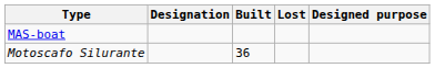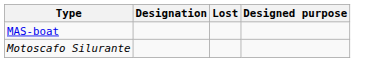 <table class="wikitable">
 <tr>
 <th>Type</th>
 <th>Designation</th>
-<th>Built</th>
 <th>Lost</th>
 <th>Designed purpose</th>
 </tr>
 <tr>
 <td><a href='#'>MAS-boat</a></td>
 <td></td>
 <td></td>
 <td></td>
-<td></td>
 </tr>
 <tr>
 <td><em>Motoscafo Silurante</em></td>
 <td></td>
-<td>36</td>
 <td></td>
 <td></td>
 </tr>
 </table>
